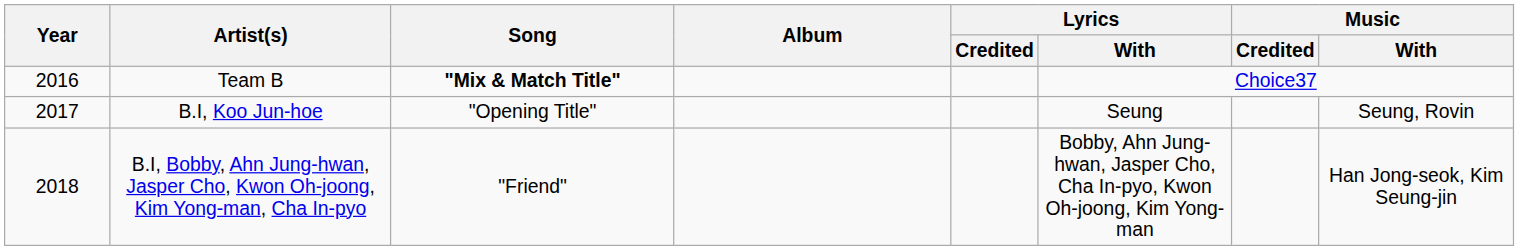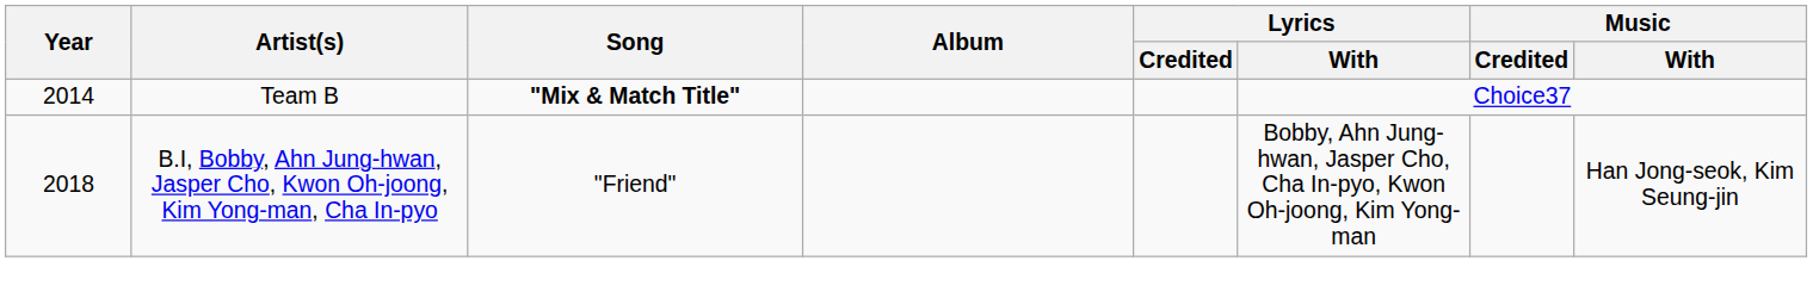 <table class="wikitable" style="text-align:center;">
 <tr>
 <th rowspan="2" width="100px">Year</th>
 <th rowspan="2" width="300px">Artist(s)</th>
 <th rowspan="2" width="300px">Song</th>
 <th rowspan="2" width="300px">Album</th>
 <th colspan="2">Lyrics</th>
 <th colspan="2">Music</th>
 </tr>
 <tr>
 <th width="50px">Credited</th>
 <th width="200px">With</th>
 <th width="50px">Credited</th>
 <th width="200px">With</th>
 </tr>
 <tr>
-<td>2016</td>
+<td>2014</td>
 <td>Team B</td>
 <td><strong>"Mix & Match Title"</strong></td>
 <td></td>
 <td></td>
 <td colspan="3"><a href='#'>Choice37</a></td>
-</tr>
-<tr>
-<td>2017</td>
-<td>B.I, <a href='#'>Koo Jun-hoe</a></td>
-<td>"Opening Title"</td>
-<td></td>
-<td></td>
-<td>Seung</td>
-<td></td>
-<td>Seung, Rovin</td>
 </tr>
 <tr>
 <td>2018</td>
 <td>B.I, <a href='#'>Bobby</a>, <a href='#'>Ahn Jung-hwan</a>, <a href='#'>Jasper Cho</a>, <a href='#'>Kwon Oh-joong</a>, <a href='#'>Kim Yong-man</a>, <a href='#'>Cha In-pyo</a></td>
 <td>"Friend"</td>
 <td></td>
 <td></td>
 <td>Bobby, Ahn Jung-hwan, Jasper Cho, Cha In-pyo, Kwon Oh-joong, Kim Yong-man</td>
 <td></td>
 <td>Han Jong-seok, Kim Seung-jin</td>
 </tr>
 </table>
